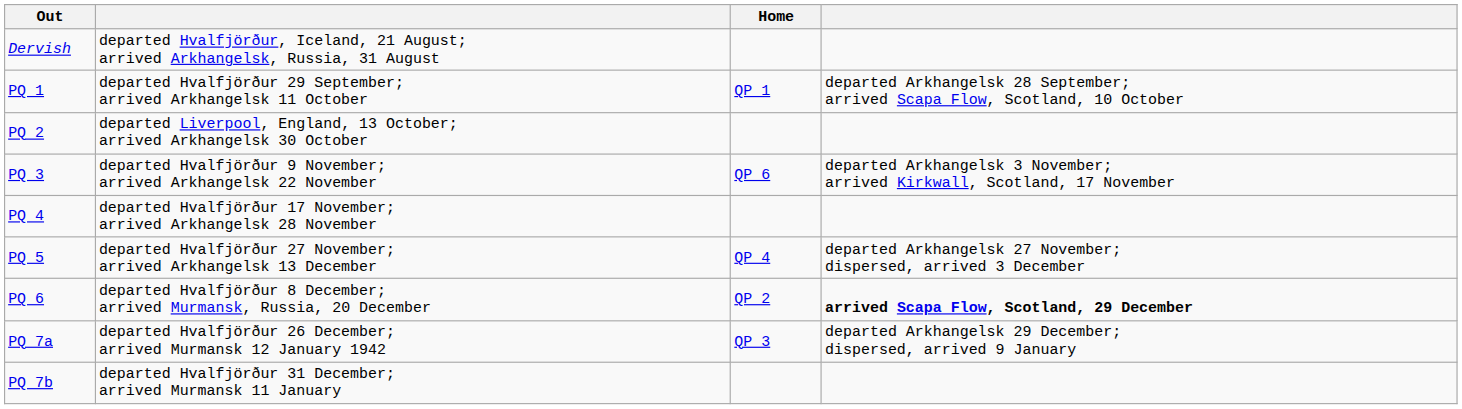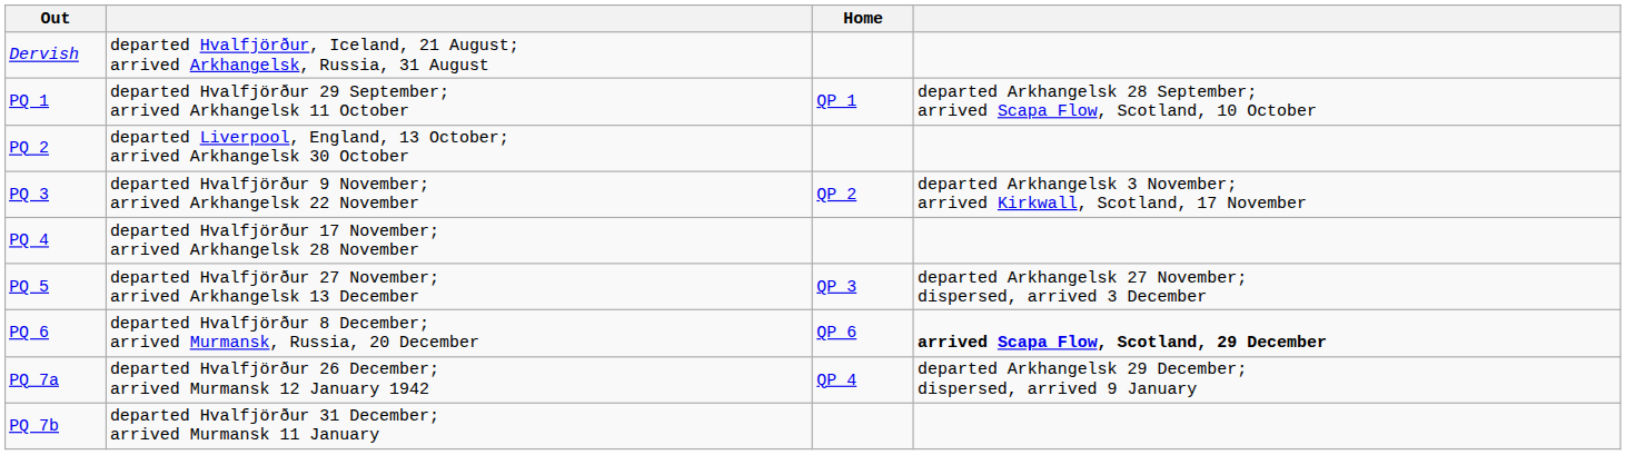 <table class="wikitable" width="100%">
 <tr>
 <th width="5%"><strong>Out</strong></th>
 <th width="35%"></th>
 <th width="5%"><strong>Home</strong></th>
 <th width="35%"></th>
 </tr>
 <tr>
 <td><a href='#'><em>Dervish</em></a></td>
 <td>departed <a href='#'>Hvalfjörður</a>, Iceland, 21 August;<br>arrived <a href='#'>Arkhangelsk</a>, Russia, 31 August</td>
 <td></td>
 <td></td>
 </tr>
 <tr>
 <td><a href='#'>PQ 1</a></td>
 <td>departed Hvalfjörður 29 September;<br>arrived Arkhangelsk 11 October</td>
 <td><a href='#'>QP 1</a></td>
 <td>departed Arkhangelsk 28 September;<br>arrived <a href='#'>Scapa Flow</a>, Scotland, 10 October</td>
 </tr>
 <tr>
 <td><a href='#'>PQ 2</a></td>
 <td>departed <a href='#'>Liverpool</a>, England, 13 October;<br>arrived Arkhangelsk 30 October</td>
 <td></td>
 <td></td>
 </tr>
 <tr>
 <td><a href='#'>PQ 3</a></td>
 <td>departed Hvalfjörður 9 November;<br>arrived Arkhangelsk 22 November</td>
-<td><a href='#'>QP 6</a></td>
+<td><a href='#'>QP 2</a></td>
 <td>departed Arkhangelsk 3 November;<br>arrived <a href='#'>Kirkwall</a>, Scotland, 17 November</td>
 </tr>
 <tr>
 <td><a href='#'>PQ 4</a></td>
 <td>departed Hvalfjörður 17 November;<br>arrived Arkhangelsk 28 November</td>
 <td></td>
 <td></td>
 </tr>
 <tr>
 <td><a href='#'>PQ 5</a></td>
 <td>departed Hvalfjörður 27 November;<br>arrived Arkhangelsk 13 December</td>
-<td><a href='#'>QP 4</a></td>
+<td><a href='#'>QP 3</a></td>
 <td>departed Arkhangelsk 27 November;<br>dispersed, arrived 3 December</td>
 </tr>
 <tr>
 <td><a href='#'>PQ 6</a></td>
 <td>departed Hvalfjörður 8 December;<br>arrived <a href='#'>Murmansk</a>, Russia, 20 December</td>
-<td><a href='#'>QP 2</a></td>
+<td><a href='#'>QP 6</a></td>
 <td><strong><br>arrived <a href='#'>Scapa Flow</a>, Scotland, 29 December</strong></td>
 </tr>
 <tr>
 <td><a href='#'>PQ 7a</a></td>
 <td>departed Hvalfjörður 26 December;<br>arrived Murmansk 12 January 1942</td>
-<td><a href='#'>QP 3</a></td>
+<td><a href='#'>QP 4</a></td>
 <td>departed Arkhangelsk 29 December;<br>dispersed, arrived 9 January</td>
 </tr>
 <tr>
 <td><a href='#'>PQ 7b</a></td>
 <td>departed Hvalfjörður 31 December;<br>arrived Murmansk 11 January</td>
 <td></td>
 <td></td>
 </tr>
 </table>
